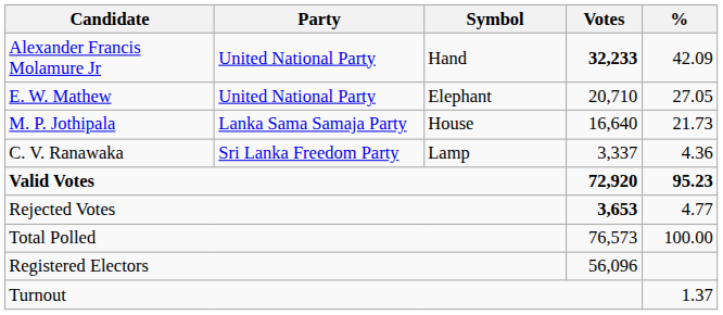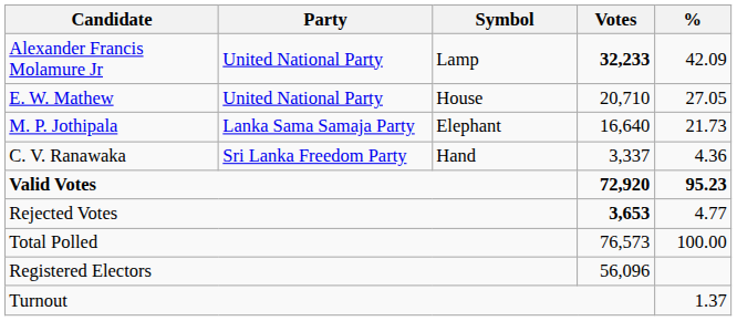 <table class="wikitable" border="1" style="text-align:right;">
 <tr>
 <th align=left width="180">Candidate</th>
 <th align=left width="180">Party</th>
 <th align=left width="120">Symbol</th>
 <th align=left width="60">Votes</th>
 <th align=left width="60">%</th>
 </tr>
 <tr>
 <td align=left><a href='#'>Alexander Francis Molamure Jr</a></td>
 <td align=left><a href='#'>United National Party</a></td>
-<td align=left>Hand</td>
+<td align=left>Lamp</td>
 <td><strong>32,233</strong></td>
 <td>42.09</td>
 </tr>
 <tr>
 <td align=left><a href='#'>E. W. Mathew</a></td>
 <td align=left><a href='#'>United National Party</a></td>
-<td align=left>Elephant</td>
+<td align=left>House</td>
 <td>20,710</td>
 <td>27.05</td>
 </tr>
 <tr>
 <td align=left><a href='#'>M. P. Jothipala</a></td>
 <td align=left><a href='#'>Lanka Sama Samaja Party</a></td>
-<td align=left>House</td>
+<td align=left>Elephant</td>
 <td>16,640</td>
 <td>21.73</td>
 </tr>
 <tr>
 <td align=left>C. V. Ranawaka</td>
 <td align=left><a href='#'>Sri Lanka Freedom Party</a></td>
-<td align=left>Lamp</td>
+<td align=left>Hand</td>
 <td>3,337</td>
 <td>4.36</td>
 </tr>
 <tr>
 <td align=left colspan=3><strong>Valid Votes</strong></td>
 <td><strong>72,920</strong></td>
 <td><strong>95.23</strong></td>
 </tr>
 <tr>
 <td align=left colspan=3>Rejected Votes</td>
 <td><strong>3,653</strong></td>
 <td>4.77</td>
 </tr>
 <tr>
 <td align=left colspan=3>Total Polled</td>
 <td>76,573</td>
 <td>100.00</td>
 </tr>
 <tr>
 <td align=left colspan=3>Registered Electors</td>
 <td>56,096</td>
 <td></td>
 </tr>
 <tr>
 <td align=left colspan=4>Turnout</td>
 <td>1.37</td>
 </tr>
 </table>
